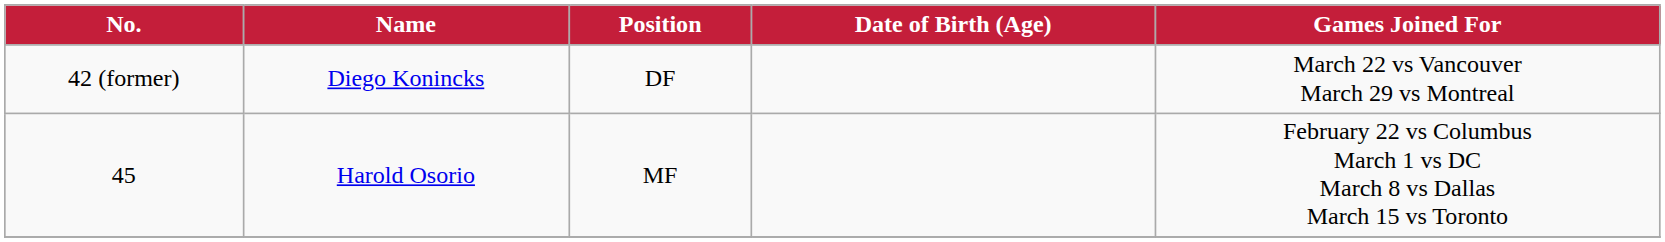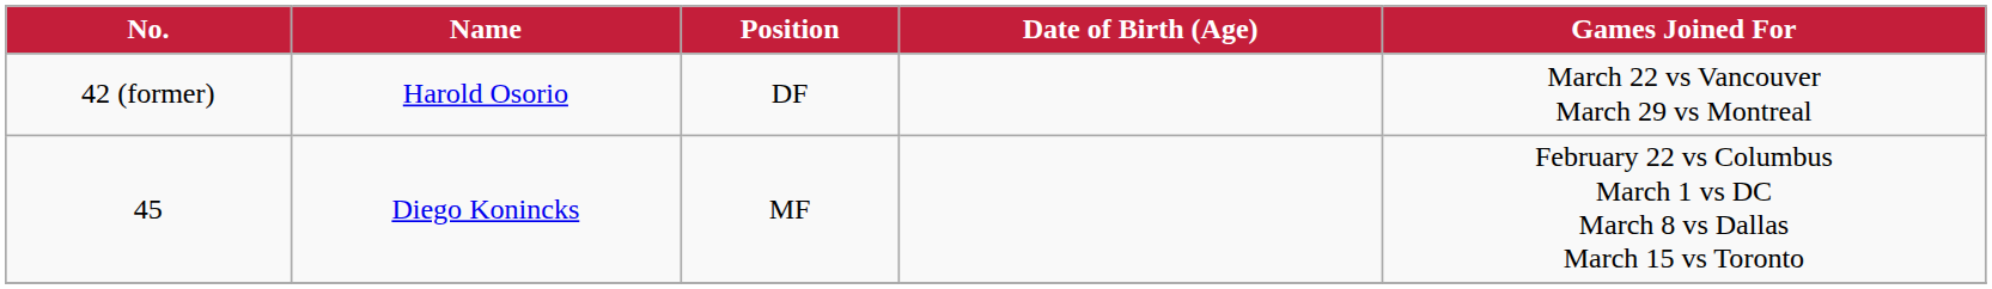 <table class="wikitable" style="text-align:center; font-size:90%; width:50%;">
 <tr>
 <th style="background:#C41E3A; color:white; text-align:center;">No.</th>
 <th style="background:#C41E3A; color:white; text-align:center;">Name</th>
 <th style="background:#C41E3A; color:white; text-align:center;">Position</th>
 <th style="background:#C41E3A; color:white; text-align:center;">Date of Birth (Age)</th>
 <th style="background:#C41E3A; color:white; text-align:center;">Games Joined For</th>
 </tr>
 <tr>
 <td>42 (former)</td>
-<td> <a href='#'>Diego Konincks</a></td>
+<td> <a href='#'>Harold Osorio</a></td>
 <td>DF</td>
 <td></td>
 <td>March 22 vs Vancouver<br>March 29 vs Montreal</td>
 </tr>
 <tr>
 <td>45</td>
-<td> <a href='#'>Harold Osorio</a></td>
+<td> <a href='#'>Diego Konincks</a></td>
 <td>MF</td>
 <td></td>
 <td>February 22 vs Columbus<br>March 1 vs DC<br>March 8 vs Dallas<br>March 15 vs Toronto</td>
 </tr>
 <tr>
 </tr>
 </table>
